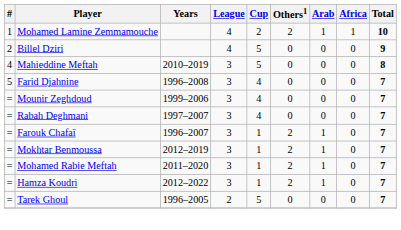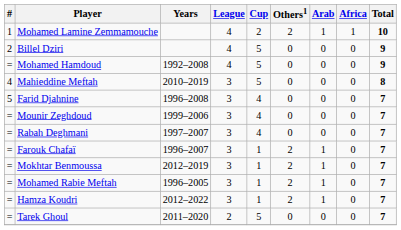 <table class="wikitable plainrowheaders sortable" style="text-align:center;font-size:95%">
 <tr>
 <th scope="col">#</th>
 <th scope="col">Player</th>
 <th scope="col" data-sort-type="number">Years</th>
 <th scope="col" data-sort-type="number"><a href='#'>League</a></th>
 <th scope="col" data-sort-type="number"><a href='#'>Cup</a></th>
 <th scope="col" data-sort-type="number">Others<sup>1</sup><br></th>
 <th scope="col" data-sort-type="number"><a href='#'>Arab</a></th>
 <th scope="col" data-sort-type="number"><a href='#'>Africa</a></th>
 <th scope="col" data-sort-type="number">Total</th>
 </tr>
 <tr>
 <td>1</td>
 <td style="text-align:left;"> <a href='#'>Mohamed Lamine Zemmamouche</a></td>
 <td></td>
 <td>4</td>
 <td>2</td>
 <td>2</td>
 <td>1</td>
 <td>1</td>
 <td><strong>10</strong></td>
 </tr>
 <tr>
 <td>2</td>
 <td style="text-align:left;"> <a href='#'>Billel Dziri</a></td>
 <td></td>
+<td>4</td>
+<td>5</td>
+<td>0</td>
+<td>0</td>
+<td>0</td>
+<td><strong>9</strong></td>
+</tr>
+<tr>
+<td>=</td>
+<td style="text-align:left;"> <a href='#'>Mohamed Hamdoud</a></td>
+<td>1992–2008</td>
 <td>4</td>
 <td>5</td>
 <td>0</td>
 <td>0</td>
 <td>0</td>
 <td><strong>9</strong></td>
 </tr>
 <tr>
 <td>4</td>
 <td style="text-align:left;"> <a href='#'>Mahieddine Meftah</a></td>
 <td>2010–2019</td>
 <td>3</td>
 <td>5</td>
 <td>0</td>
 <td>0</td>
 <td>0</td>
 <td><strong>8</strong></td>
 </tr>
 <tr>
 <td>5</td>
 <td style="text-align:left;"> <a href='#'>Farid Djahnine</a></td>
 <td>1996–2008</td>
 <td>3</td>
 <td>4</td>
 <td>0</td>
 <td>0</td>
 <td>0</td>
 <td><strong>7</strong></td>
 </tr>
 <tr>
 <td>=</td>
 <td style="text-align:left;"> <a href='#'>Mounir Zeghdoud</a></td>
 <td>1999–2006</td>
 <td>3</td>
 <td>4</td>
 <td>0</td>
 <td>0</td>
 <td>0</td>
 <td><strong>7</strong></td>
 </tr>
 <tr>
 <td>=</td>
 <td style="text-align:left;"> <a href='#'>Rabah Deghmani</a></td>
 <td>1997–2007</td>
 <td>3</td>
 <td>4</td>
 <td>0</td>
 <td>0</td>
 <td>0</td>
 <td><strong>7</strong></td>
 </tr>
 <tr>
 <td>=</td>
 <td style="text-align:left;"> <a href='#'>Farouk Chafaï</a></td>
 <td>1996–2007</td>
 <td>3</td>
 <td>1</td>
 <td>2</td>
 <td>1</td>
 <td>0</td>
 <td><strong>7</strong></td>
 </tr>
 <tr>
 <td>=</td>
 <td style="text-align:left;"> <a href='#'>Mokhtar Benmoussa</a></td>
 <td>2012–2019</td>
 <td>3</td>
 <td>1</td>
 <td>2</td>
 <td>1</td>
 <td>0</td>
 <td><strong>7</strong></td>
 </tr>
 <tr>
 <td>=</td>
 <td style="text-align:left;"> <a href='#'>Mohamed Rabie Meftah</a></td>
-<td>2011–2020</td>
+<td>1996–2005</td>
 <td>3</td>
 <td>1</td>
 <td>2</td>
 <td>1</td>
 <td>0</td>
 <td><strong>7</strong></td>
 </tr>
 <tr>
 <td>=</td>
 <td style="text-align:left;"> <a href='#'>Hamza Koudri</a></td>
 <td>2012–2022</td>
 <td>3</td>
 <td>1</td>
 <td>2</td>
 <td>1</td>
 <td>0</td>
 <td><strong>7</strong></td>
 </tr>
 <tr>
 <td>=</td>
 <td style="text-align:left;"> <a href='#'>Tarek Ghoul</a></td>
-<td>1996–2005</td>
+<td>2011–2020</td>
 <td>2</td>
 <td>5</td>
 <td>0</td>
 <td>0</td>
 <td>0</td>
 <td><strong>7</strong></td>
 </tr>
 <tr>
 </tr>
 </table>
